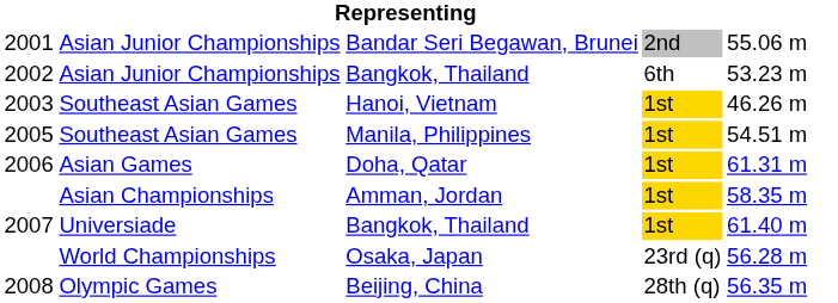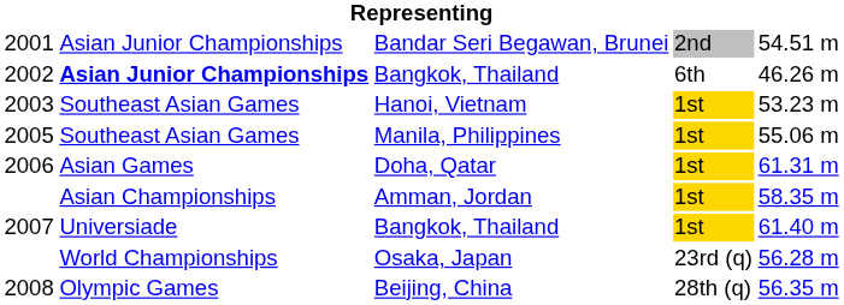 <table>
 <tr>
 <th colspan="5">Representing </th>
 </tr>
 <tr>
 <td>2001</td>
 <td><a href='#'>Asian Junior Championships</a></td>
 <td><a href='#'>Bandar Seri Begawan, Brunei</a></td>
 <td bgcolor="silver">2nd</td>
-<td>55.06 m</td>
+<td>54.51 m</td>
 </tr>
 <tr>
 <td>2002</td>
-<td><a href='#'>Asian Junior Championships</a></td>
+<td><strong><a href='#'>Asian Junior Championships</a></strong></td>
 <td><a href='#'>Bangkok, Thailand</a></td>
 <td>6th</td>
-<td>53.23 m</td>
+<td>46.26 m</td>
 </tr>
 <tr>
 <td>2003</td>
 <td><a href='#'>Southeast Asian Games</a></td>
 <td><a href='#'>Hanoi, Vietnam</a></td>
 <td bgcolor="gold">1st</td>
-<td>46.26 m</td>
+<td>53.23 m</td>
 </tr>
 <tr>
 <td>2005</td>
 <td><a href='#'>Southeast Asian Games</a></td>
 <td><a href='#'>Manila, Philippines</a></td>
 <td bgcolor="gold">1st</td>
-<td>54.51 m</td>
+<td>55.06 m</td>
 </tr>
 <tr>
 <td>2006</td>
 <td><a href='#'>Asian Games</a></td>
 <td><a href='#'>Doha, Qatar</a></td>
 <td bgcolor="gold">1st</td>
 <td><a href='#'>61.31 m</a></td>
 </tr>
 <tr>
 <td rowspan=3>2007</td>
 <td><a href='#'>Asian Championships</a></td>
 <td><a href='#'>Amman, Jordan</a></td>
 <td bgcolor="gold">1st</td>
 <td><a href='#'>58.35 m</a></td>
 </tr>
 <tr>
 <td><a href='#'>Universiade</a></td>
 <td><a href='#'>Bangkok, Thailand</a></td>
 <td bgcolor="gold">1st</td>
 <td><a href='#'>61.40 m</a></td>
 </tr>
 <tr>
 <td><a href='#'>World Championships</a></td>
 <td><a href='#'>Osaka, Japan</a></td>
 <td>23rd (q)</td>
 <td><a href='#'>56.28 m</a></td>
 </tr>
 <tr>
 <td>2008</td>
 <td><a href='#'>Olympic Games</a></td>
 <td><a href='#'>Beijing, China</a></td>
 <td>28th (q)</td>
 <td><a href='#'>56.35 m</a></td>
 </tr>
 </table>
